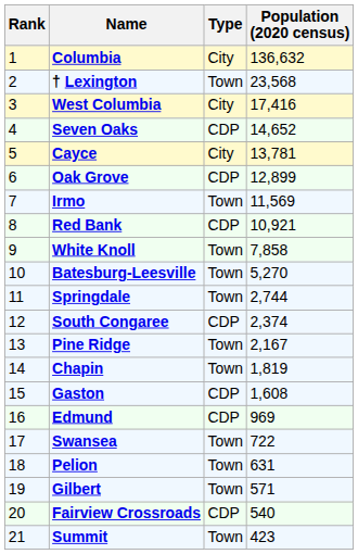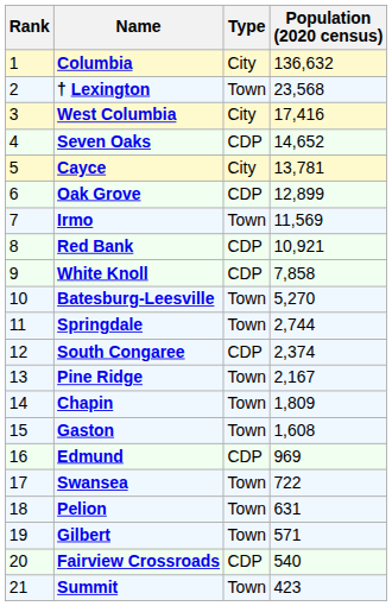 <table class="wikitable sortable">
 <tr>
 <th>Rank</th>
 <th>Name</th>
 <th>Type</th>
 <th>Population<br>(2020 census)</th>
 </tr>
 <tr style="background:#fffacd;">
 <td>1</td>
 <td><strong><a href='#'>Columbia</a></strong></td>
 <td>City</td>
 <td>136,632</td>
 </tr>
 <tr style="background:#f0f8ff;">
 <td>2</td>
 <td><strong>†</strong> <strong><a href='#'>Lexington</a></strong></td>
 <td>Town</td>
 <td>23,568</td>
 </tr>
 <tr style="background:#fffacd;">
 <td>3</td>
 <td><strong><a href='#'>West Columbia</a></strong></td>
 <td>City</td>
 <td>17,416</td>
 </tr>
 <tr style="background-color:#F0FFF0;">
 <td>4</td>
 <td><strong><a href='#'>Seven Oaks</a></strong></td>
 <td>CDP</td>
 <td>14,652</td>
 </tr>
 <tr style="background:#fffacd;">
 <td>5</td>
 <td><strong><a href='#'>Cayce</a></strong></td>
 <td>City</td>
 <td>13,781</td>
 </tr>
 <tr style="background-color:#F0FFF0;">
 <td>6</td>
 <td><strong><a href='#'>Oak Grove</a></strong></td>
 <td>CDP</td>
 <td>12,899</td>
 </tr>
 <tr style="background:#f0f8ff;">
 <td>7</td>
 <td><strong><a href='#'>Irmo</a></strong></td>
 <td>Town</td>
 <td>11,569</td>
 </tr>
 <tr style="background-color:#F0FFF0;">
 <td>8</td>
 <td><strong><a href='#'>Red Bank</a></strong></td>
 <td>CDP</td>
 <td>10,921</td>
 </tr>
 <tr style="background-color:#F0FFF0;">
 <td>9</td>
 <td><strong><a href='#'>White Knoll</a></strong></td>
-<td>Town</td>
+<td>CDP</td>
 <td>7,858</td>
 </tr>
 <tr style="background:#f0f8ff;">
 <td>10</td>
 <td><strong><a href='#'>Batesburg-Leesville</a></strong></td>
 <td>Town</td>
 <td>5,270</td>
 </tr>
 <tr style="background:#f0f8ff;">
 <td>11</td>
 <td><strong><a href='#'>Springdale</a></strong></td>
 <td>Town</td>
 <td>2,744</td>
 </tr>
 <tr style="background:#f0f8ff;">
 <td>12</td>
 <td><strong><a href='#'>South Congaree</a></strong></td>
 <td>CDP</td>
 <td>2,374</td>
 </tr>
 <tr style="background:#f0f8ff;">
 <td>13</td>
 <td><strong><a href='#'>Pine Ridge</a></strong></td>
 <td>Town</td>
 <td>2,167</td>
 </tr>
 <tr style="background:#f0f8ff;">
 <td>14</td>
 <td><strong><a href='#'>Chapin</a></strong></td>
 <td>Town</td>
-<td>1,819</td>
+<td>1,809</td>
 </tr>
 <tr style="background:#f0f8ff;">
 <td>15</td>
 <td><strong><a href='#'>Gaston</a></strong></td>
-<td>CDP</td>
+<td>Town</td>
 <td>1,608</td>
 </tr>
 <tr style="background-color:#F0FFF0;">
 <td>16</td>
 <td><strong><a href='#'>Edmund</a></strong></td>
 <td>CDP</td>
 <td>969</td>
 </tr>
 <tr style="background:#f0f8ff;">
 <td>17</td>
 <td><strong><a href='#'>Swansea</a></strong></td>
 <td>Town</td>
 <td>722</td>
 </tr>
 <tr style="background:#f0f8ff;">
 <td>18</td>
 <td><strong><a href='#'>Pelion</a></strong></td>
 <td>Town</td>
 <td>631</td>
 </tr>
 <tr style="background:#f0f8ff;">
 <td>19</td>
 <td><strong><a href='#'>Gilbert</a></strong></td>
 <td>Town</td>
 <td>571</td>
 </tr>
 <tr style="background-color:#F0FFF0;">
 <td>20</td>
 <td><strong><a href='#'>Fairview Crossroads</a></strong></td>
 <td>CDP</td>
 <td>540</td>
 </tr>
 <tr style="background:#f0f8ff;">
 <td>21</td>
 <td><strong><a href='#'>Summit</a></strong></td>
 <td>Town</td>
 <td>423</td>
 </tr>
 </table>
